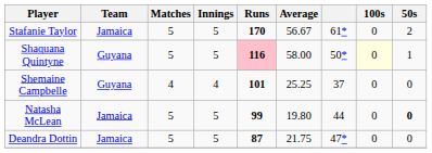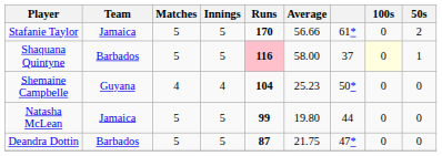 <table class="wikitable" style="text-align:center;">
 <tr>
 <th width=135>Player</th>
 <th width=125>Team</th>
 <th width=60>Matches</th>
 <th width=60>Innings</th>
 <th width=60>Runs</th>
 <th width=60>Average</th>
 <th width=60></th>
 <th width=60>100s</th>
 <th width=60>50s</th>
 </tr>
 <tr>
 <td><a href='#'>Stafanie Taylor</a></td>
 <td><a href='#'>Jamaica</a></td>
 <td>5</td>
 <td>5</td>
 <td><strong>170</strong></td>
-<td>56.67</td>
+<td>56.66</td>
 <td>61<a href='#'>*</a></td>
 <td>0</td>
 <td>2</td>
 </tr>
 <tr>
 <td><a href='#'>Shaquana Quintyne</a></td>
-<td><a href='#'>Guyana</a></td>
+<td><a href='#'>Barbados</a></td>
 <td>5</td>
 <td>5</td>
 <td style="background: pink;"><strong>116</strong></td>
 <td>58.00</td>
-<td>50<a href='#'>*</a></td>
+<td>37</td>
 <td style="background: lightyellow;">0</td>
 <td>1</td>
 </tr>
 <tr>
 <td><a href='#'>Shemaine Campbelle</a></td>
 <td><a href='#'>Guyana</a></td>
 <td>4</td>
 <td>4</td>
-<td><strong>101</strong></td>
-<td>25.25</td>
-<td>37</td>
+<td><strong>104</strong></td>
+<td>25.23</td>
+<td>50<a href='#'>*</a></td>
 <td>0</td>
 <td>0</td>
 </tr>
 <tr>
 <td><a href='#'>Natasha McLean</a></td>
 <td><a href='#'>Jamaica</a></td>
 <td>5</td>
 <td>5</td>
 <td><strong>99</strong></td>
 <td>19.80</td>
 <td>44</td>
 <td>0</td>
-<td><strong>0</strong></td>
+<td>0</td>
 </tr>
 <tr>
 <td><a href='#'>Deandra Dottin</a></td>
-<td><a href='#'>Jamaica</a></td>
+<td><a href='#'>Barbados</a></td>
 <td>5</td>
 <td>5</td>
 <td><strong>87</strong></td>
 <td>21.75</td>
 <td>47<a href='#'>*</a></td>
 <td>0</td>
 <td>0</td>
 </tr>
 <tr>
 </tr>
 </table>
